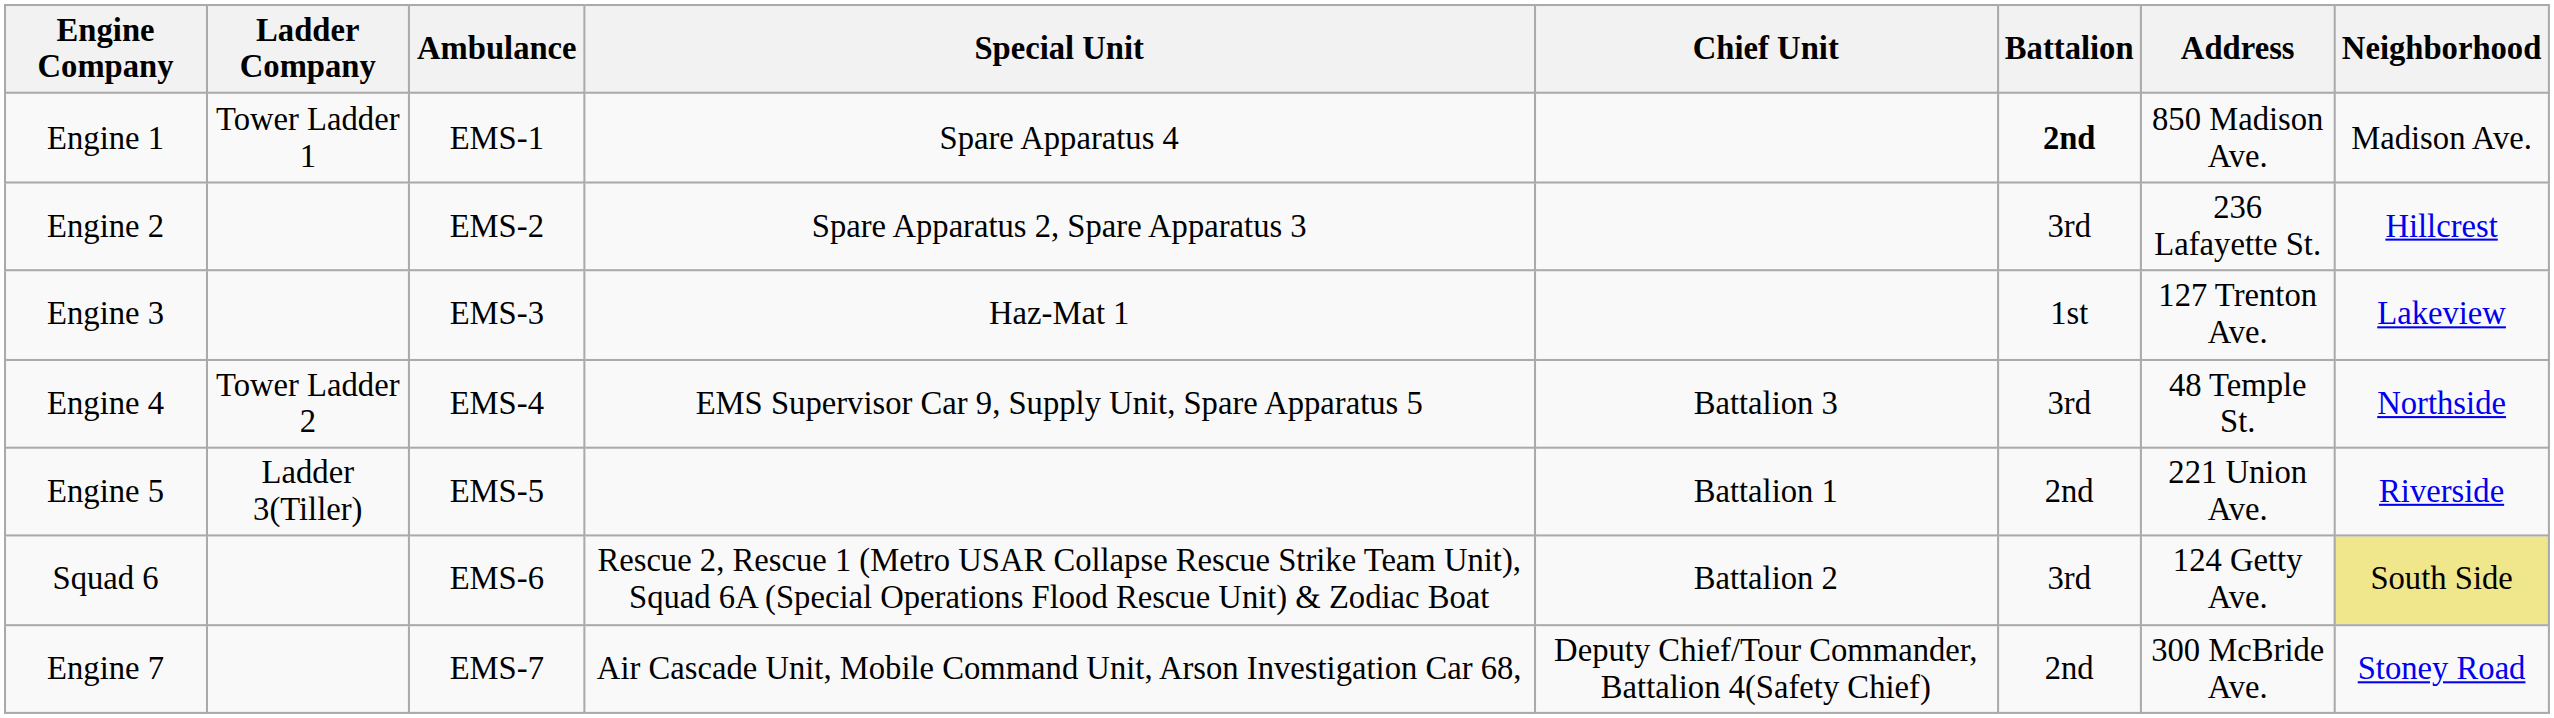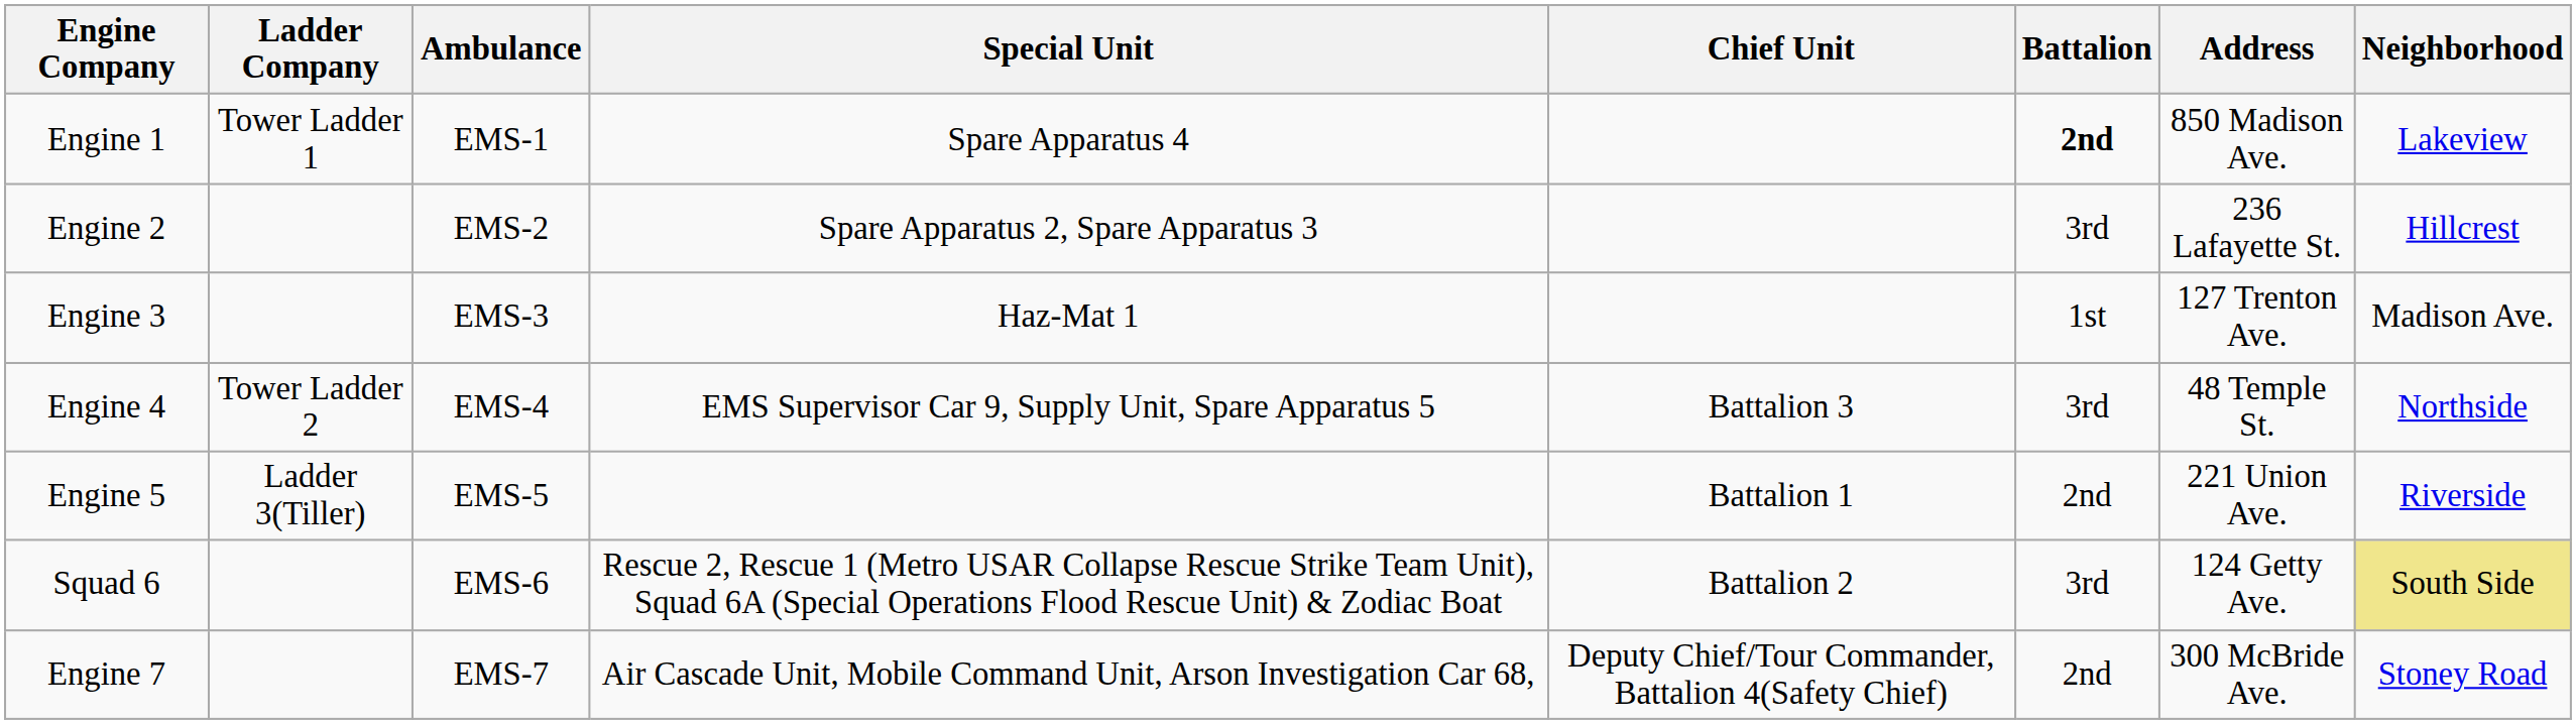 <table class=wikitable style="text-align:center;">
 <tr>
 <th>Engine Company</th>
 <th>Ladder Company</th>
 <th>Ambulance</th>
 <th>Special Unit</th>
 <th>Chief Unit</th>
 <th>Battalion</th>
 <th>Address</th>
 <th>Neighborhood</th>
 </tr>
 <tr>
 <td>Engine 1</td>
 <td>Tower Ladder 1</td>
 <td>EMS-1</td>
 <td>Spare Apparatus 4</td>
 <td></td>
 <td><strong>2nd</strong></td>
 <td>850 Madison Ave.</td>
-<td>Madison Ave.</td>
+<td><a href='#'>Lakeview</a></td>
 </tr>
 <tr>
 <td>Engine 2</td>
 <td></td>
 <td>EMS-2</td>
 <td>Spare Apparatus 2, Spare Apparatus 3</td>
 <td></td>
 <td>3rd</td>
 <td>236 Lafayette St.</td>
 <td><a href='#'>Hillcrest</a></td>
 </tr>
 <tr>
 <td>Engine 3</td>
 <td></td>
 <td>EMS-3</td>
 <td>Haz-Mat 1</td>
 <td></td>
 <td>1st</td>
 <td>127 Trenton Ave.</td>
-<td><a href='#'>Lakeview</a></td>
+<td>Madison Ave.</td>
 </tr>
 <tr>
 <td>Engine 4</td>
 <td>Tower Ladder 2</td>
 <td>EMS-4</td>
 <td>EMS Supervisor Car 9, Supply Unit, Spare Apparatus 5</td>
 <td>Battalion 3</td>
 <td>3rd</td>
 <td>48 Temple St.</td>
 <td><a href='#'>Northside</a></td>
 </tr>
 <tr>
 <td>Engine 5</td>
 <td>Ladder 3(Tiller)</td>
 <td>EMS-5</td>
 <td></td>
 <td>Battalion 1</td>
 <td>2nd</td>
 <td>221 Union Ave.</td>
 <td><a href='#'>Riverside</a></td>
 </tr>
 <tr>
 <td>Squad 6</td>
 <td></td>
 <td>EMS-6</td>
 <td>Rescue 2, Rescue 1 (Metro USAR Collapse Rescue Strike Team Unit), Squad 6A (Special Operations Flood Rescue Unit) & Zodiac Boat</td>
 <td>Battalion 2</td>
 <td>3rd</td>
 <td>124 Getty Ave.</td>
 <td style="background: khaki;">South Side</td>
 </tr>
 <tr>
 <td>Engine 7</td>
 <td></td>
 <td>EMS-7</td>
 <td>Air Cascade Unit, Mobile Command Unit, Arson Investigation Car 68,</td>
 <td>Deputy Chief/Tour Commander, Battalion 4(Safety Chief)</td>
 <td>2nd</td>
 <td>300 McBride Ave.</td>
 <td><a href='#'>Stoney Road</a></td>
 </tr>
 </table>
